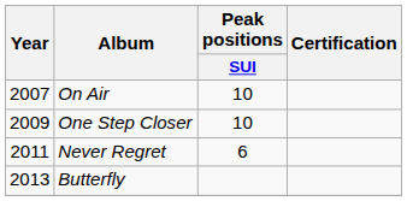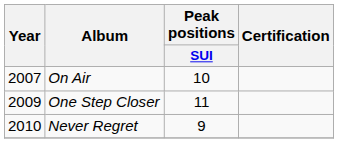 <table class="wikitable">
 <tr>
 <th align="center" rowspan="2" width="10">Year</th>
 <th align="center" rowspan="2" width="120">Album</th>
 <th align="center" colspan="1" width="20">Peak positions</th>
 <th align="center" rowspan="2" width="70">Certification</th>
 </tr>
 <tr>
 <th scope="col" style="width:3em;font-size:90%;"><a href='#'>SUI</a><br></th>
 </tr>
 <tr>
 <td style="text-align:center;">2007</td>
 <td><em>On Air</em></td>
 <td style="text-align:center;">10</td>
 <td style="text-align:center;"></td>
 </tr>
 <tr>
 <td style="text-align:center;">2009</td>
 <td><em>One Step Closer</em></td>
-<td style="text-align:center;">10</td>
+<td style="text-align:center;">11</td>
 <td style="text-align:center;"></td>
 </tr>
 <tr>
-<td style="text-align:center;">2011</td>
+<td style="text-align:center;">2010</td>
 <td><em>Never Regret</em></td>
-<td style="text-align:center;">6</td>
-<td style="text-align:center;"></td>
-</tr>
-<tr>
-<td style="text-align:center;">2013</td>
-<td><em>Butterfly</em></td>
-<td style="text-align:center;"></td>
+<td style="text-align:center;">9</td>
 <td style="text-align:center;"></td>
 </tr>
 <tr>
 </tr>
 </table>
